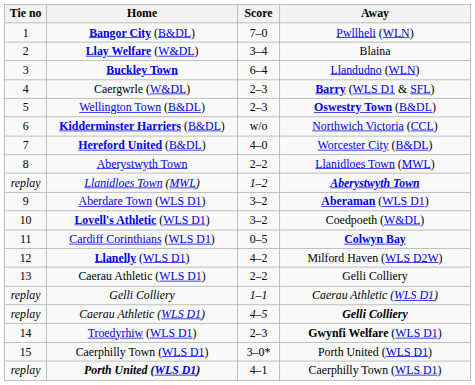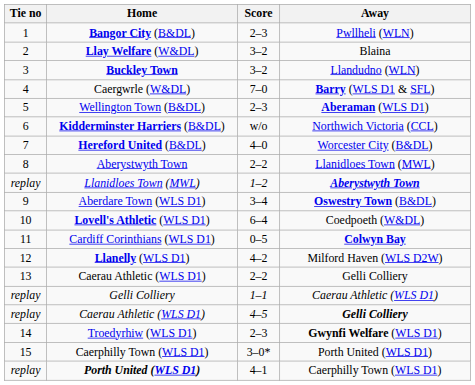 <table class="wikitable" style="text-align:center">
 <tr>
 <th width=50>Tie no</th>
 <th width=250>Home</th>
 <th width=50>Score</th>
 <th width=250>Away</th>
 </tr>
 <tr>
 <td>1</td>
 <td><strong><a href='#'>Bangor City</a></strong> (<a href='#'>B&DL</a>)</td>
-<td>7–0</td>
+<td>2–3</td>
 <td><a href='#'>Pwllheli</a> (<a href='#'>WLN</a>)</td>
 </tr>
 <tr>
 <td>2</td>
 <td><strong><a href='#'>Llay Welfare</a></strong> (<a href='#'>W&DL</a>)</td>
-<td>3–4</td>
+<td>3–2</td>
 <td>Blaina</td>
 </tr>
 <tr>
 <td>3</td>
 <td><strong><a href='#'>Buckley Town</a></strong></td>
-<td>6–4</td>
+<td>3–2</td>
 <td><a href='#'>Llandudno</a> (<a href='#'>WLN</a>)</td>
 </tr>
 <tr>
 <td>4</td>
 <td>Caergwrle (<a href='#'>W&DL</a>)</td>
-<td>2–3</td>
+<td>7–0</td>
 <td><strong><a href='#'>Barry</a></strong> (<a href='#'>WLS D1</a> & <a href='#'>SFL</a>)</td>
 </tr>
 <tr>
 <td>5</td>
 <td><a href='#'>Wellington Town</a> (<a href='#'>B&DL</a>)</td>
 <td>2–3</td>
-<td><strong><a href='#'>Oswestry Town</a></strong> (<a href='#'>B&DL</a>)</td>
+<td><strong><a href='#'>Aberaman</a></strong> (<a href='#'>WLS D1</a>)</td>
 </tr>
 <tr>
 <td>6</td>
 <td><strong><a href='#'>Kidderminster Harriers</a></strong> (<a href='#'>B&DL</a>)</td>
 <td>w/o</td>
 <td><a href='#'>Northwich Victoria</a> (<a href='#'>CCL</a>)</td>
 </tr>
 <tr>
 <td>7</td>
 <td><strong><a href='#'>Hereford United</a></strong> (<a href='#'>B&DL</a>)</td>
 <td>4–0</td>
 <td><a href='#'>Worcester City</a> (<a href='#'>B&DL</a>)</td>
 </tr>
 <tr>
 <td>8</td>
 <td><a href='#'>Aberystwyth Town</a></td>
 <td>2–2</td>
 <td><a href='#'>Llanidloes Town</a> (<a href='#'>MWL</a>)</td>
 </tr>
 <tr>
 <td><em>replay</em></td>
 <td><em><a href='#'>Llanidloes Town</a> (<a href='#'>MWL</a>)</em></td>
 <td><em>1–2</em></td>
 <td><strong><em><a href='#'>Aberystwyth Town</a></em></strong></td>
 </tr>
 <tr>
 <td>9</td>
 <td><a href='#'>Aberdare Town</a> (<a href='#'>WLS D1</a>)</td>
-<td>3–2</td>
-<td><strong><a href='#'>Aberaman</a></strong> (<a href='#'>WLS D1</a>)</td>
+<td>3–4</td>
+<td><strong><a href='#'>Oswestry Town</a></strong> (<a href='#'>B&DL</a>)</td>
 </tr>
 <tr>
 <td>10</td>
 <td><strong><a href='#'>Lovell's Athletic</a></strong> (<a href='#'>WLS D1</a>)</td>
-<td>3–2</td>
+<td>6–4</td>
 <td>Coedpoeth (<a href='#'>W&DL</a>)</td>
 </tr>
 <tr>
 <td>11</td>
 <td><a href='#'>Cardiff Corinthians</a> (<a href='#'>WLS D1</a>)</td>
 <td>0–5</td>
 <td><strong><a href='#'>Colwyn Bay</a></strong></td>
 </tr>
 <tr>
 <td>12</td>
 <td><strong><a href='#'>Llanelly</a></strong> (<a href='#'>WLS D1</a>)</td>
 <td>4–2</td>
 <td>Milford Haven (<a href='#'>WLS D2W</a>)</td>
 </tr>
 <tr>
 <td>13</td>
 <td>Caerau Athletic (<a href='#'>WLS D1</a>)</td>
 <td>2–2</td>
 <td>Gelli Colliery</td>
 </tr>
 <tr>
 <td><em>replay</em></td>
 <td><em>Gelli Colliery</em></td>
 <td><em>1–1</em></td>
 <td><em>Caerau Athletic (<a href='#'>WLS D1</a>)</em></td>
 </tr>
 <tr>
 <td><em>replay</em></td>
 <td><em>Caerau Athletic (<a href='#'>WLS D1</a>)</em></td>
 <td><em>4–5</em></td>
 <td><strong><em>Gelli Colliery</em></strong></td>
 </tr>
 <tr>
 <td>14</td>
 <td><a href='#'>Troedyrhiw</a> (<a href='#'>WLS D1</a>)</td>
 <td>2–3</td>
 <td><strong>Gwynfi Welfare</strong> (<a href='#'>WLS D1</a>)</td>
 </tr>
 <tr>
 <td>15</td>
 <td>Caerphilly Town (<a href='#'>WLS D1</a>)</td>
 <td>3–0*</td>
 <td>Porth United (<a href='#'>WLS D1</a>)</td>
 </tr>
 <tr>
 <td><em>replay</em></td>
 <td><strong><em>Porth United<strong> (<a href='#'>WLS D1</a>)<em></td>
 <td></em>4–1<em></td>
 <td></em>Caerphilly Town (<a href='#'>WLS D1</a>)<em></td>
 </tr>
 </table>
